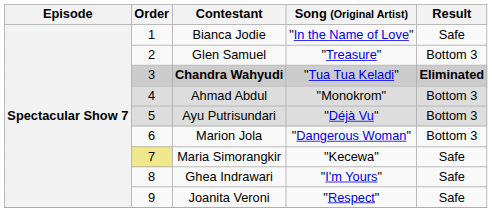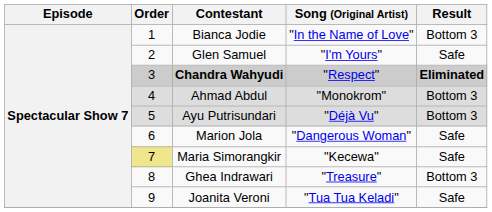 <table class="wikitable" style="text-align:center;">
 <tr>
 <th>Episode</th>
 <th>Order</th>
 <th>Contestant</th>
 <th>Song <small>(Original Artist)</small></th>
 <th>Result</th>
 </tr>
 <tr>
 <th rowspan="9" scope="row">Spectacular Show 7<br><small></small></th>
 <td>1</td>
 <td>Bianca Jodie</td>
 <td>"<a href='#'>In the Name of Love</a>" </td>
-<td>Safe</td>
+<td>Bottom 3</td>
 </tr>
 <tr>
 <td>2</td>
 <td>Glen Samuel</td>
-<td>"<a href='#'>Treasure</a>" </td>
-<td>Bottom 3</td>
+<td>"<a href='#'>I'm Yours</a>" </td>
+<td>Safe</td>
 </tr>
 <tr scope="row" style="background:#ccc;">
 <td>3</td>
 <td><strong>Chandra Wahyudi</strong></td>
-<td>"<a href='#'>Tua Tua Keladi</a>" </td>
+<td>"<a href='#'>Respect</a>" </td>
 <td><strong>Eliminated</strong></td>
 </tr>
 <tr scope="row" style="background:#ddd;">
 <td>4</td>
 <td>Ahmad Abdul</td>
 <td>"Monokrom" </td>
 <td>Bottom 3</td>
 </tr>
 <tr scope="row" style="background:#ddd;">
 <td>5</td>
 <td>Ayu Putrisundari</td>
 <td>"<a href='#'>Déjà Vu</a>" </td>
 <td>Bottom 3</td>
 </tr>
 <tr>
 <td>6</td>
 <td>Marion Jola</td>
 <td>"<a href='#'>Dangerous Woman</a>" </td>
-<td>Bottom 3</td>
+<td>Safe</td>
 </tr>
 <tr>
 <td style="background: khaki;">7</td>
 <td>Maria Simorangkir</td>
 <td>"Kecewa" </td>
 <td>Safe</td>
 </tr>
 <tr>
 <td>8</td>
 <td>Ghea Indrawari</td>
-<td>"<a href='#'>I'm Yours</a>" </td>
-<td>Safe</td>
+<td>"<a href='#'>Treasure</a>" </td>
+<td>Bottom 3</td>
 </tr>
 <tr>
 <td>9</td>
 <td>Joanita Veroni</td>
-<td>"<a href='#'>Respect</a>" </td>
+<td>"<a href='#'>Tua Tua Keladi</a>" </td>
 <td>Safe</td>
 </tr>
 <tr>
 </tr>
 </table>
